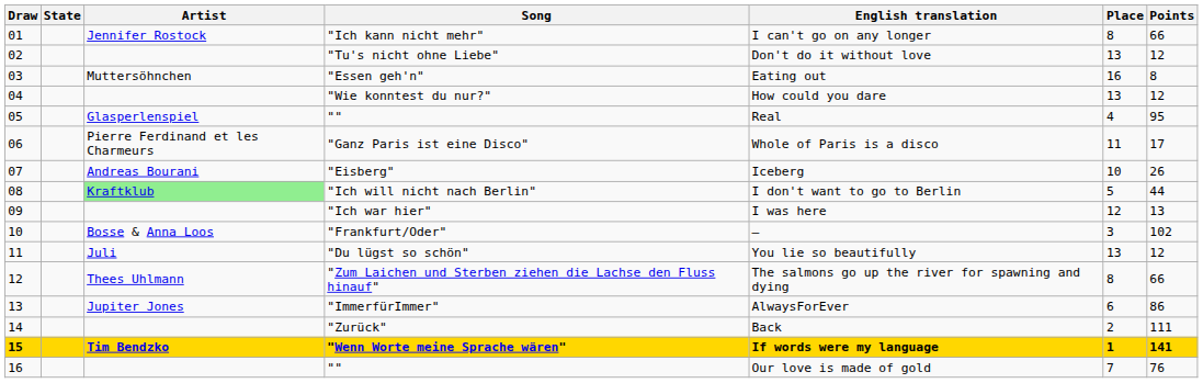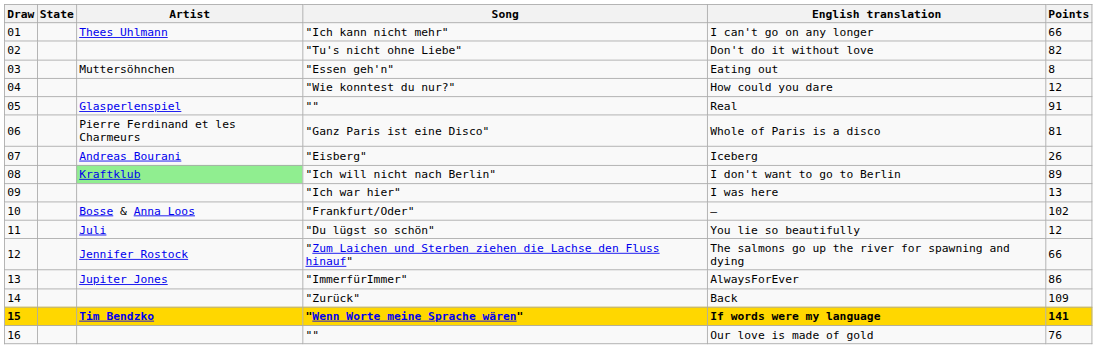 <table class="sortable wikitable">
 <tr>
 <th>Draw</th>
 <th>State</th>
 <th>Artist</th>
 <th>Song</th>
 <th>English translation</th>
-<th>Place</th>
 <th>Points</th>
 </tr>
 <tr>
 <td>01</td>
 <td></td>
-<td><a href='#'>Jennifer Rostock</a></td>
+<td><a href='#'>Thees Uhlmann</a></td>
 <td>"Ich kann nicht mehr"</td>
 <td>I can't go on any longer</td>
-<td>8</td>
 <td>66</td>
 </tr>
 <tr>
 <td>02</td>
 <td></td>
 <td></td>
 <td>"Tu's nicht ohne Liebe"</td>
 <td>Don't do it without love</td>
-<td>13</td>
-<td>12</td>
+<td>82</td>
 </tr>
 <tr>
 <td>03</td>
 <td></td>
 <td>Muttersöhnchen</td>
 <td>"Essen geh'n"</td>
 <td>Eating out</td>
-<td>16</td>
 <td>8</td>
 </tr>
 <tr>
 <td>04</td>
 <td></td>
 <td></td>
 <td>"Wie konntest du nur?"</td>
 <td>How could you dare</td>
-<td>13</td>
 <td>12</td>
 </tr>
 <tr>
 <td>05</td>
 <td></td>
 <td><a href='#'>Glasperlenspiel</a></td>
 <td>""</td>
 <td>Real</td>
-<td>4</td>
-<td>95</td>
+<td>91</td>
 </tr>
 <tr>
 <td>06</td>
 <td></td>
 <td>Pierre Ferdinand et les Charmeurs</td>
 <td>"Ganz Paris ist eine Disco"</td>
 <td>Whole of Paris is a disco</td>
-<td>11</td>
-<td>17</td>
+<td>81</td>
 </tr>
 <tr>
 <td>07</td>
 <td></td>
 <td><a href='#'>Andreas Bourani</a></td>
 <td>"Eisberg"</td>
 <td>Iceberg</td>
-<td>10</td>
 <td>26</td>
 </tr>
 <tr>
 <td>08</td>
 <td></td>
 <td style="background: lightgreen;"><a href='#'>Kraftklub</a></td>
 <td>"Ich will nicht nach Berlin"</td>
 <td>I don't want to go to Berlin</td>
-<td>5</td>
-<td>44</td>
+<td>89</td>
 </tr>
 <tr>
 <td>09</td>
 <td></td>
 <td></td>
 <td>"Ich war hier"</td>
 <td>I was here</td>
-<td>12</td>
 <td>13</td>
 </tr>
 <tr>
 <td>10</td>
 <td></td>
 <td><a href='#'>Bosse</a> & <a href='#'>Anna Loos</a></td>
 <td>"Frankfurt/Oder"</td>
 <td>—</td>
-<td>3</td>
 <td>102</td>
 </tr>
 <tr>
 <td>11</td>
 <td></td>
 <td><a href='#'>Juli</a></td>
 <td>"Du lügst so schön"</td>
 <td>You lie so beautifully</td>
-<td>13</td>
 <td>12</td>
 </tr>
 <tr>
 <td>12</td>
 <td></td>
-<td><a href='#'>Thees Uhlmann</a></td>
+<td><a href='#'>Jennifer Rostock</a></td>
 <td>"<a href='#'>Zum Laichen und Sterben ziehen die Lachse den Fluss hinauf</a>"</td>
 <td>The salmons go up the river for spawning and dying</td>
-<td>8</td>
 <td>66</td>
 </tr>
 <tr>
 <td>13</td>
 <td></td>
 <td><a href='#'>Jupiter Jones</a></td>
 <td>"ImmerfürImmer"</td>
 <td>AlwaysForEver</td>
-<td>6</td>
 <td>86</td>
 </tr>
 <tr>
 <td>14</td>
 <td></td>
 <td></td>
 <td>"Zurück"</td>
 <td>Back</td>
-<td>2</td>
-<td>111</td>
+<td>109</td>
 </tr>
 <tr style="font-weight: bold; background: gold;">
 <td>15</td>
 <td></td>
 <td><a href='#'>Tim Bendzko</a></td>
 <td>"<a href='#'>Wenn Worte meine Sprache wären</a>"</td>
 <td>If words were my language</td>
-<td>1</td>
 <td>141</td>
 </tr>
 <tr>
 <td>16</td>
 <td></td>
 <td></td>
 <td>""</td>
 <td>Our love is made of gold</td>
-<td>7</td>
 <td>76</td>
 </tr>
 </table>
